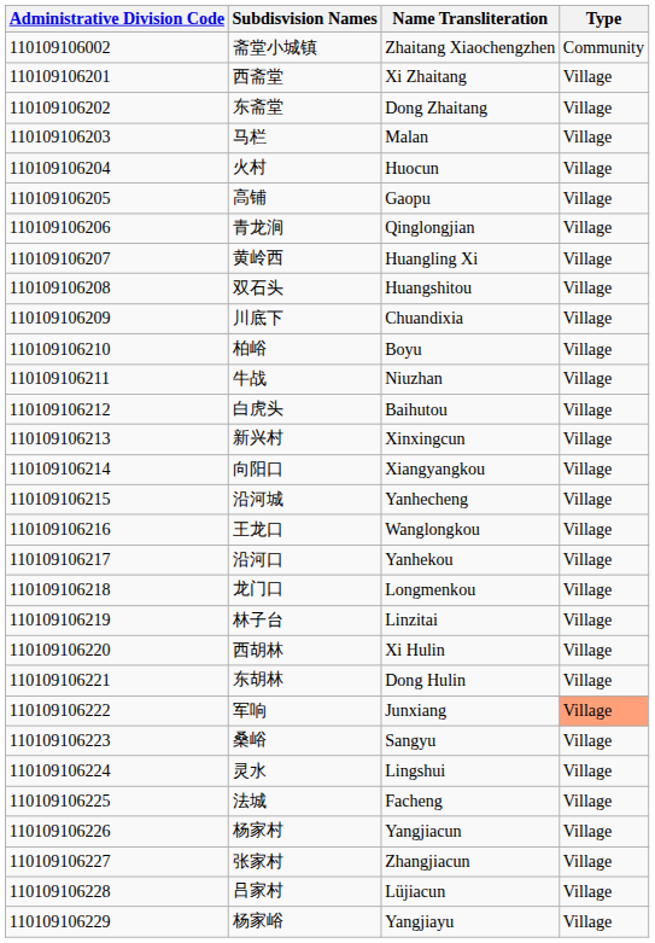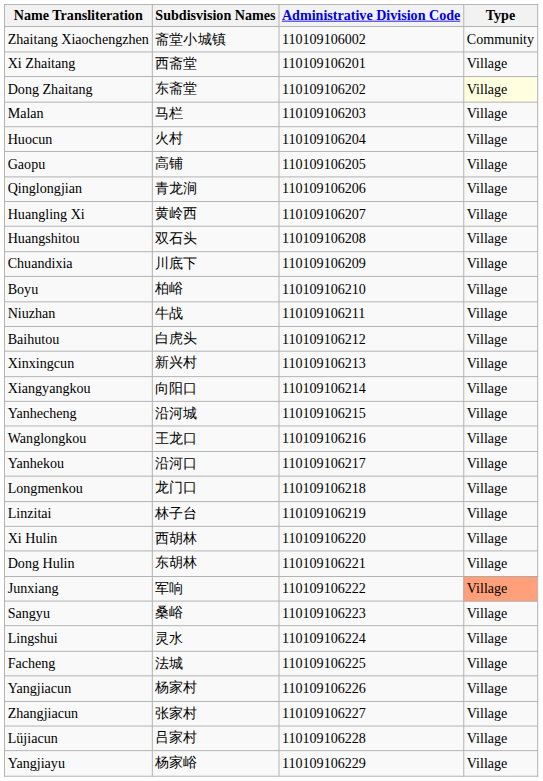 <table class="wikitable sortable">
 <tr>
+<th>Name Transliteration</th>
+<th>Subdisvision Names</th>
 <th><a href='#'>Administrative Division Code</a></th>
-<th>Subdisvision Names</th>
-<th>Name Transliteration</th>
 <th>Type</th>
 </tr>
 <tr>
+<td>Zhaitang Xiaochengzhen</td>
+<td>斋堂小城镇</td>
 <td>110109106002</td>
-<td>斋堂小城镇</td>
-<td>Zhaitang Xiaochengzhen</td>
 <td>Community</td>
 </tr>
 <tr>
+<td>Xi Zhaitang</td>
+<td>西斋堂</td>
 <td>110109106201</td>
-<td>西斋堂</td>
-<td>Xi Zhaitang</td>
 <td>Village</td>
 </tr>
 <tr>
+<td>Dong Zhaitang</td>
+<td>东斋堂</td>
 <td>110109106202</td>
-<td>东斋堂</td>
-<td>Dong Zhaitang</td>
+<td style="background: lightyellow;">Village</td>
+</tr>
+<tr>
+<td>Malan</td>
+<td>马栏</td>
+<td>110109106203</td>
 <td>Village</td>
 </tr>
 <tr>
-<td>110109106203</td>
-<td>马栏</td>
-<td>Malan</td>
+<td>Huocun</td>
+<td>火村</td>
+<td>110109106204</td>
 <td>Village</td>
 </tr>
 <tr>
-<td>110109106204</td>
-<td>火村</td>
-<td>Huocun</td>
+<td>Gaopu</td>
+<td>高铺</td>
+<td>110109106205</td>
 <td>Village</td>
 </tr>
 <tr>
-<td>110109106205</td>
-<td>高铺</td>
-<td>Gaopu</td>
+<td>Qinglongjian</td>
+<td>青龙涧</td>
+<td>110109106206</td>
 <td>Village</td>
 </tr>
 <tr>
-<td>110109106206</td>
-<td>青龙涧</td>
-<td>Qinglongjian</td>
+<td>Huangling Xi</td>
+<td>黄岭西</td>
+<td>110109106207</td>
 <td>Village</td>
 </tr>
 <tr>
-<td>110109106207</td>
-<td>黄岭西</td>
-<td>Huangling Xi</td>
+<td>Huangshitou</td>
+<td>双石头</td>
+<td>110109106208</td>
 <td>Village</td>
 </tr>
 <tr>
-<td>110109106208</td>
-<td>双石头</td>
-<td>Huangshitou</td>
+<td>Chuandixia</td>
+<td>川底下</td>
+<td>110109106209</td>
 <td>Village</td>
 </tr>
 <tr>
-<td>110109106209</td>
-<td>川底下</td>
-<td>Chuandixia</td>
+<td>Boyu</td>
+<td>柏峪</td>
+<td>110109106210</td>
 <td>Village</td>
 </tr>
 <tr>
-<td>110109106210</td>
-<td>柏峪</td>
-<td>Boyu</td>
+<td>Niuzhan</td>
+<td>牛战</td>
+<td>110109106211</td>
 <td>Village</td>
 </tr>
 <tr>
-<td>110109106211</td>
-<td>牛战</td>
-<td>Niuzhan</td>
+<td>Baihutou</td>
+<td>白虎头</td>
+<td>110109106212</td>
 <td>Village</td>
 </tr>
 <tr>
-<td>110109106212</td>
-<td>白虎头</td>
-<td>Baihutou</td>
+<td>Xinxingcun</td>
+<td>新兴村</td>
+<td>110109106213</td>
 <td>Village</td>
 </tr>
 <tr>
-<td>110109106213</td>
-<td>新兴村</td>
-<td>Xinxingcun</td>
+<td>Xiangyangkou</td>
+<td>向阳口</td>
+<td>110109106214</td>
 <td>Village</td>
 </tr>
 <tr>
-<td>110109106214</td>
-<td>向阳口</td>
-<td>Xiangyangkou</td>
+<td>Yanhecheng</td>
+<td>沿河城</td>
+<td>110109106215</td>
 <td>Village</td>
 </tr>
 <tr>
-<td>110109106215</td>
-<td>沿河城</td>
-<td>Yanhecheng</td>
+<td>Wanglongkou</td>
+<td>王龙口</td>
+<td>110109106216</td>
 <td>Village</td>
 </tr>
 <tr>
-<td>110109106216</td>
-<td>王龙口</td>
-<td>Wanglongkou</td>
+<td>Yanhekou</td>
+<td>沿河口</td>
+<td>110109106217</td>
 <td>Village</td>
 </tr>
 <tr>
-<td>110109106217</td>
-<td>沿河口</td>
-<td>Yanhekou</td>
+<td>Longmenkou</td>
+<td>龙门口</td>
+<td>110109106218</td>
 <td>Village</td>
 </tr>
 <tr>
-<td>110109106218</td>
-<td>龙门口</td>
-<td>Longmenkou</td>
+<td>Linzitai</td>
+<td>林子台</td>
+<td>110109106219</td>
 <td>Village</td>
 </tr>
 <tr>
-<td>110109106219</td>
-<td>林子台</td>
-<td>Linzitai</td>
+<td>Xi Hulin</td>
+<td>西胡林</td>
+<td>110109106220</td>
 <td>Village</td>
 </tr>
 <tr>
-<td>110109106220</td>
-<td>西胡林</td>
-<td>Xi Hulin</td>
+<td>Dong Hulin</td>
+<td>东胡林</td>
+<td>110109106221</td>
 <td>Village</td>
 </tr>
 <tr>
-<td>110109106221</td>
-<td>东胡林</td>
-<td>Dong Hulin</td>
+<td>Junxiang</td>
+<td>军响</td>
+<td>110109106222</td>
+<td style="background: lightsalmon;">Village</td>
+</tr>
+<tr>
+<td>Sangyu</td>
+<td>桑峪</td>
+<td>110109106223</td>
 <td>Village</td>
 </tr>
 <tr>
-<td>110109106222</td>
-<td>军响</td>
-<td>Junxiang</td>
-<td style="background: lightsalmon;">Village</td>
-</tr>
-<tr>
-<td>110109106223</td>
-<td>桑峪</td>
-<td>Sangyu</td>
+<td>Lingshui</td>
+<td>灵水</td>
+<td>110109106224</td>
 <td>Village</td>
 </tr>
 <tr>
-<td>110109106224</td>
-<td>灵水</td>
-<td>Lingshui</td>
+<td>Facheng</td>
+<td>法城</td>
+<td>110109106225</td>
 <td>Village</td>
 </tr>
 <tr>
-<td>110109106225</td>
-<td>法城</td>
-<td>Facheng</td>
+<td>Yangjiacun</td>
+<td>杨家村</td>
+<td>110109106226</td>
 <td>Village</td>
 </tr>
 <tr>
-<td>110109106226</td>
-<td>杨家村</td>
-<td>Yangjiacun</td>
+<td>Zhangjiacun</td>
+<td>张家村</td>
+<td>110109106227</td>
 <td>Village</td>
 </tr>
 <tr>
-<td>110109106227</td>
-<td>张家村</td>
-<td>Zhangjiacun</td>
+<td>Lüjiacun</td>
+<td>吕家村</td>
+<td>110109106228</td>
 <td>Village</td>
 </tr>
 <tr>
-<td>110109106228</td>
-<td>吕家村</td>
-<td>Lüjiacun</td>
-<td>Village</td>
-</tr>
-<tr>
+<td>Yangjiayu</td>
+<td>杨家峪</td>
 <td>110109106229</td>
-<td>杨家峪</td>
-<td>Yangjiayu</td>
 <td>Village</td>
 </tr>
 </table>
